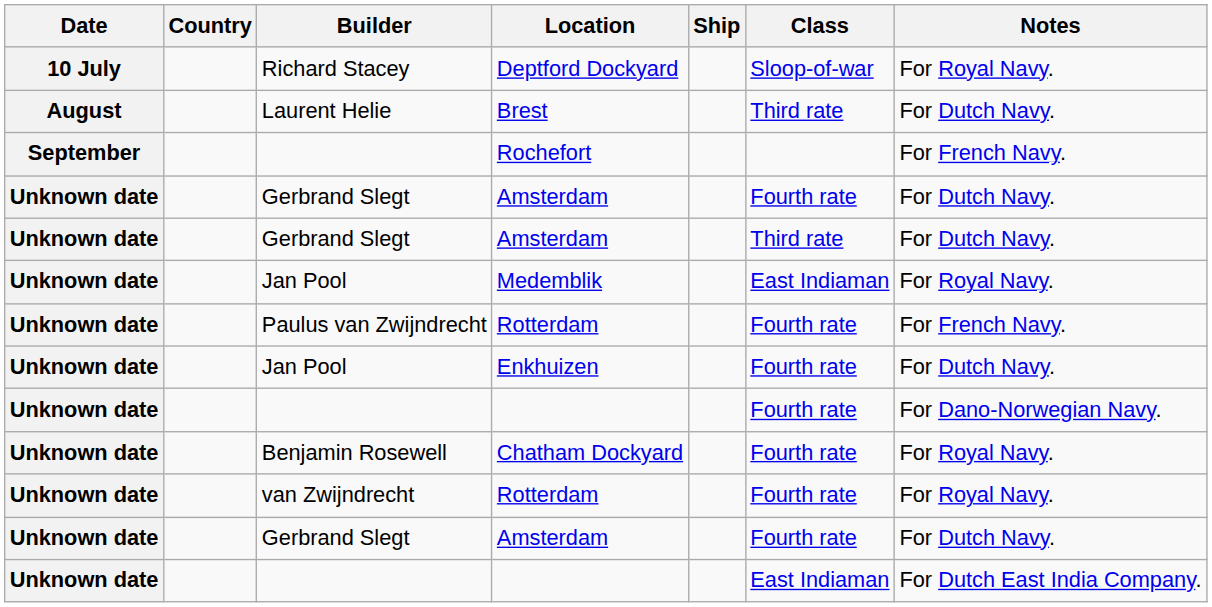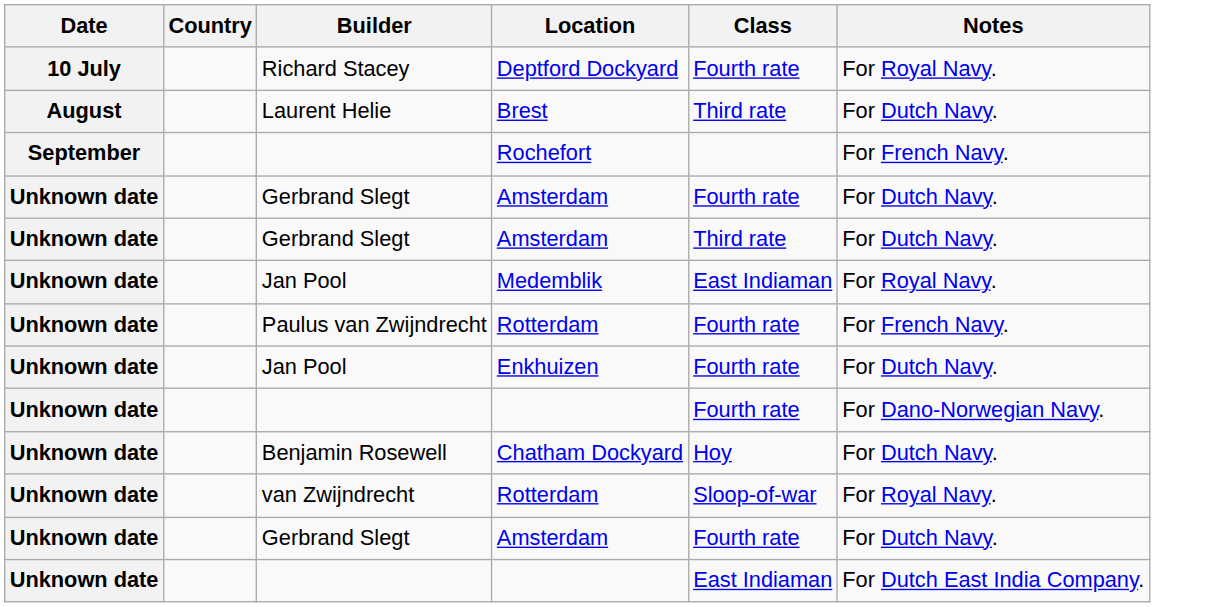 <table class="wikitable sortable" style="font-size:1.00em; line-height:1.5em;">
 <tr>
 <th>Date</th>
 <th>Country</th>
 <th>Builder</th>
 <th>Location</th>
-<th>Ship</th>
 <th>Class</th>
 <th>Notes</th>
 </tr>
 <tr ---->
 <th>10 July</th>
 <td></td>
 <td>Richard Stacey</td>
 <td><a href='#'>Deptford Dockyard</a></td>
-<td><strong></strong></td>
-<td><a href='#'>Sloop-of-war</a></td>
+<td><a href='#'>Fourth rate</a></td>
 <td>For <a href='#'>Royal Navy</a>.</td>
 </tr>
 <tr ---->
 <th>August</th>
 <td></td>
 <td>Laurent Helie</td>
 <td><a href='#'>Brest</a></td>
-<td><strong></strong></td>
 <td><a href='#'>Third rate</a></td>
 <td>For <a href='#'>Dutch Navy</a>.</td>
 </tr>
 <tr ---->
 <th>September</th>
 <td></td>
 <td></td>
 <td><a href='#'>Rochefort</a></td>
-<td><strong></strong></td>
 <td></td>
 <td>For <a href='#'>French Navy</a>.</td>
 </tr>
 <tr ---->
 <th>Unknown date</th>
 <td></td>
 <td>Gerbrand Slegt</td>
 <td><a href='#'>Amsterdam</a></td>
-<td><strong></strong></td>
 <td><a href='#'>Fourth rate</a></td>
 <td>For <a href='#'>Dutch Navy</a>.</td>
 </tr>
 <tr ---->
 <th>Unknown date</th>
 <td></td>
 <td>Gerbrand Slegt</td>
 <td><a href='#'>Amsterdam</a></td>
-<td><strong></strong></td>
 <td><a href='#'>Third rate</a></td>
 <td>For <a href='#'>Dutch Navy</a>.</td>
 </tr>
 <tr ---->
 <th>Unknown date</th>
 <td></td>
 <td>Jan Pool</td>
 <td><a href='#'>Medemblik</a></td>
-<td><strong></strong></td>
 <td><a href='#'>East Indiaman</a></td>
 <td>For <a href='#'>Royal Navy</a>.</td>
 </tr>
 <tr ---->
 <th>Unknown date</th>
 <td></td>
 <td>Paulus van Zwijndrecht</td>
 <td><a href='#'>Rotterdam</a></td>
-<td><strong></strong></td>
 <td><a href='#'>Fourth rate</a></td>
 <td>For <a href='#'>French Navy</a>.</td>
 </tr>
 <tr ---->
 <th>Unknown date</th>
 <td></td>
 <td>Jan Pool</td>
 <td><a href='#'>Enkhuizen</a></td>
-<td><strong></strong></td>
 <td><a href='#'>Fourth rate</a></td>
 <td>For <a href='#'>Dutch Navy</a>.</td>
 </tr>
 <tr ---->
 <th>Unknown date</th>
 <td></td>
 <td></td>
 <td></td>
-<td><strong></strong></td>
 <td><a href='#'>Fourth rate</a></td>
 <td>For <a href='#'>Dano-Norwegian Navy</a>.</td>
 </tr>
 <tr ---->
 <th>Unknown date</th>
 <td></td>
 <td>Benjamin Rosewell</td>
 <td><a href='#'>Chatham Dockyard</a></td>
-<td><strong></strong></td>
-<td><a href='#'>Fourth rate</a></td>
-<td>For <a href='#'>Royal Navy</a>.</td>
+<td><a href='#'>Hoy</a></td>
+<td>For <a href='#'>Dutch Navy</a>.</td>
 </tr>
 <tr ---->
 <th>Unknown date</th>
 <td></td>
 <td>van Zwijndrecht</td>
 <td><a href='#'>Rotterdam</a></td>
-<td><strong></strong></td>
-<td><a href='#'>Fourth rate</a></td>
+<td><a href='#'>Sloop-of-war</a></td>
 <td>For <a href='#'>Royal Navy</a>.</td>
 </tr>
 <tr ---->
 <th>Unknown date</th>
 <td></td>
 <td>Gerbrand Slegt</td>
 <td><a href='#'>Amsterdam</a></td>
-<td><strong></strong></td>
 <td><a href='#'>Fourth rate</a></td>
 <td>For <a href='#'>Dutch Navy</a>.</td>
 </tr>
 <tr ---->
 <th>Unknown date</th>
 <td></td>
 <td></td>
 <td></td>
-<td><strong></strong></td>
 <td><a href='#'>East Indiaman</a></td>
 <td>For <a href='#'>Dutch East India Company</a>.</td>
 </tr>
 </table>
